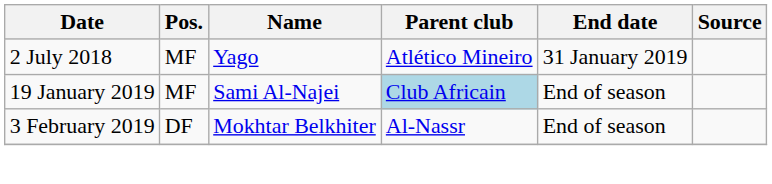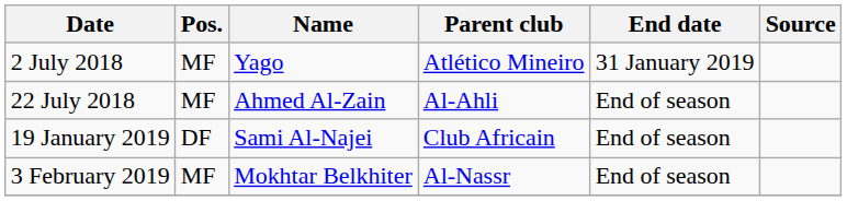 <table class="wikitable" style="text-align:left">
 <tr>
 <th>Date</th>
 <th>Pos.</th>
 <th>Name</th>
 <th>Parent club</th>
 <th>End date</th>
 <th>Source</th>
 </tr>
 <tr>
 <td>2 July 2018</td>
 <td>MF</td>
 <td> <a href='#'>Yago</a></td>
 <td> <a href='#'>Atlético Mineiro</a></td>
 <td>31 January 2019</td>
 <td></td>
 </tr>
 <tr>
+<td>22 July 2018</td>
+<td>MF</td>
+<td> <a href='#'>Ahmed Al-Zain</a></td>
+<td> <a href='#'>Al-Ahli</a></td>
+<td>End of season</td>
+<td></td>
+</tr>
+<tr>
 <td>19 January 2019</td>
-<td>MF</td>
+<td>DF</td>
 <td> <a href='#'>Sami Al-Najei</a></td>
-<td style="background: lightblue;"> <a href='#'>Club Africain</a></td>
+<td> <a href='#'>Club Africain</a></td>
 <td>End of season</td>
 <td></td>
 </tr>
 <tr>
 <td>3 February 2019</td>
-<td>DF</td>
+<td>MF</td>
 <td> <a href='#'>Mokhtar Belkhiter</a></td>
 <td> <a href='#'>Al-Nassr</a></td>
 <td>End of season</td>
 <td></td>
 </tr>
 <tr>
 </tr>
 </table>
